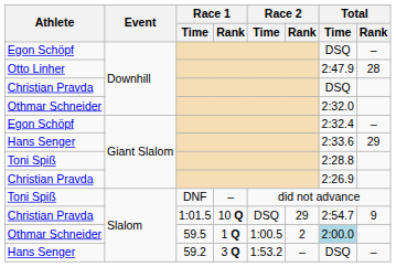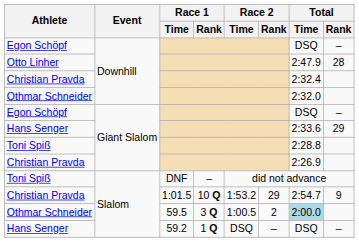 <table class="wikitable" style="font-size:90%">
 <tr>
 <th rowspan="2">Athlete</th>
 <th rowspan="2">Event</th>
 <th colspan="2">Race 1</th>
 <th colspan="2">Race 2</th>
 <th colspan="2">Total</th>
 </tr>
 <tr>
 <th>Time</th>
 <th>Rank</th>
 <th>Time</th>
 <th>Rank</th>
 <th>Time</th>
 <th>Rank</th>
 </tr>
 <tr>
 <td><a href='#'>Egon Schöpf</a></td>
 <td rowspan="4">Downhill</td>
 <td colspan="4" bgcolor="wheat"></td>
 <td align="center">DSQ</td>
 <td align="center">–</td>
 </tr>
 <tr>
 <td><a href='#'>Otto Linher</a></td>
 <td colspan="4" bgcolor="wheat"></td>
 <td align="center">2:47.9</td>
 <td align="center">28</td>
 </tr>
 <tr>
 <td><a href='#'>Christian Pravda</a></td>
 <td colspan="4" bgcolor="wheat"></td>
-<td align="center">DSQ</td>
+<td align="center">2:32.4</td>
 <td align="center"></td>
 </tr>
 <tr>
 <td><a href='#'>Othmar Schneider</a></td>
 <td colspan="4" bgcolor="wheat"></td>
 <td align="center">2:32.0</td>
 <td align="center"></td>
 </tr>
 <tr>
 <td><a href='#'>Egon Schöpf</a></td>
 <td rowspan="4">Giant Slalom</td>
 <td colspan="4" bgcolor="wheat"></td>
-<td align="center">2:32.4</td>
+<td align="center">DSQ</td>
 <td align="center">–</td>
 </tr>
 <tr>
 <td><a href='#'>Hans Senger</a></td>
 <td colspan="4" bgcolor="wheat"></td>
 <td align="center">2:33.6</td>
 <td align="center">29</td>
 </tr>
 <tr>
 <td><a href='#'>Toni Spiß</a></td>
 <td colspan="4" bgcolor="wheat"></td>
 <td align="center">2:28.8</td>
 <td align="center"></td>
 </tr>
 <tr>
 <td><a href='#'>Christian Pravda</a></td>
 <td colspan="4" bgcolor="wheat"></td>
 <td align="center">2:26.9</td>
 <td align="center"></td>
 </tr>
 <tr>
 <td><a href='#'>Toni Spiß</a></td>
 <td rowspan="4">Slalom</td>
 <td align="center">DNF</td>
 <td align="center">–</td>
 <td colspan="4" align="center">did not advance</td>
 </tr>
 <tr>
 <td><a href='#'>Christian Pravda</a></td>
 <td align="center">1:01.5</td>
 <td align="center">10 <strong>Q</strong></td>
-<td align="center">DSQ</td>
+<td align="center">1:53.2</td>
 <td align="center">29</td>
 <td align="center">2:54.7</td>
 <td align="center">9</td>
 </tr>
 <tr>
 <td><a href='#'>Othmar Schneider</a></td>
 <td align="center">59.5</td>
-<td align="center">1 <strong>Q</strong></td>
+<td align="center">3 <strong>Q</strong></td>
 <td align="center">1:00.5</td>
 <td align="center">2</td>
 <td align="center" style="background: lightblue;">2:00.0</td>
 <td align="center"></td>
 </tr>
 <tr>
 <td><a href='#'>Hans Senger</a></td>
 <td align="center">59.2</td>
-<td align="center">3 <strong>Q</strong></td>
-<td align="center">1:53.2</td>
+<td align="center">1 <strong>Q</strong></td>
+<td align="center">DSQ</td>
 <td align="center">–</td>
 <td align="center">DSQ</td>
 <td align="center">–</td>
 </tr>
 </table>
